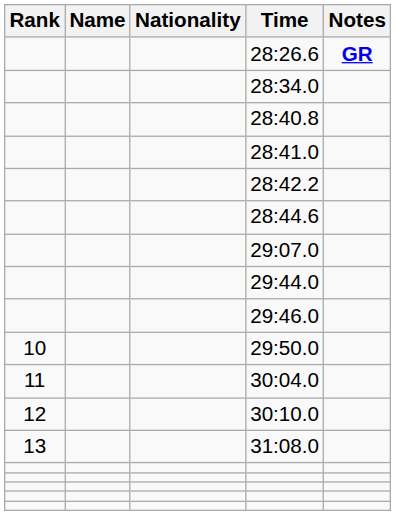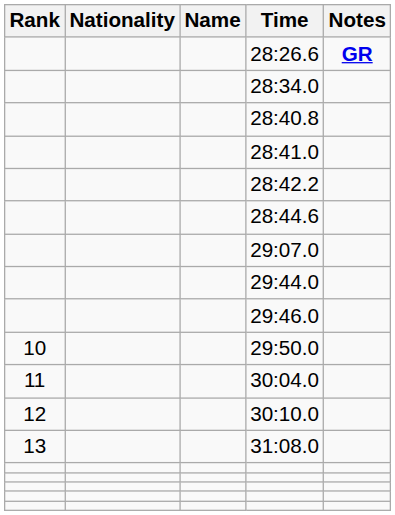 <table class="wikitable sortable" style="text-align:center">
 <tr>
 <th>Rank</th>
+<th>Nationality</th>
 <th>Name</th>
-<th>Nationality</th>
 <th>Time</th>
 <th>Notes</th>
 </tr>
 <tr>
 <td></td>
 <td align=left></td>
 <td align=left></td>
 <td>28:26.6</td>
 <td><strong><a href='#'>GR</a></strong></td>
 </tr>
 <tr>
 <td></td>
 <td align=left></td>
 <td align=left></td>
 <td>28:34.0</td>
 <td></td>
 </tr>
 <tr>
 <td></td>
+<td align="left"></td>
 <td align=left></td>
-<td align="left"></td>
 <td>28:40.8</td>
 <td></td>
 </tr>
 <tr>
 <td></td>
+<td align="left"></td>
 <td align=left></td>
-<td align="left"></td>
 <td>28:41.0</td>
 <td></td>
 </tr>
 <tr>
 <td></td>
+<td align="left"></td>
 <td align=left></td>
-<td align="left"></td>
 <td>28:42.2</td>
 <td></td>
 </tr>
 <tr>
 <td></td>
+<td align="left"></td>
 <td align=left></td>
-<td align="left"></td>
 <td>28:44.6</td>
 <td></td>
 </tr>
 <tr>
 <td></td>
+<td align="left"></td>
 <td align=left></td>
-<td align="left"></td>
 <td>29:07.0</td>
 <td></td>
 </tr>
 <tr>
 <td></td>
+<td align="left"></td>
 <td align=left></td>
-<td align="left"></td>
 <td>29:44.0</td>
 <td></td>
 </tr>
 <tr>
 <td></td>
+<td align="left"></td>
 <td align=left></td>
-<td align="left"></td>
 <td>29:46.0</td>
 <td></td>
 </tr>
 <tr>
 <td>10</td>
+<td align="left"></td>
 <td align=left></td>
-<td align="left"></td>
 <td>29:50.0</td>
 <td></td>
 </tr>
 <tr>
 <td>11</td>
+<td align="left"></td>
 <td align=left></td>
-<td align="left"></td>
 <td>30:04.0</td>
 <td></td>
 </tr>
 <tr>
 <td>12</td>
+<td align="left"></td>
 <td align=left></td>
-<td align="left"></td>
 <td>30:10.0</td>
 <td></td>
 </tr>
 <tr>
 <td>13</td>
+<td align="left"></td>
 <td align=left></td>
-<td align="left"></td>
 <td>31:08.0</td>
 <td></td>
 </tr>
 <tr>
 <td></td>
+<td align="left"></td>
 <td align=left></td>
-<td align="left"></td>
 <td></td>
 <td></td>
 </tr>
 <tr>
 <td></td>
+<td align="left"></td>
 <td align=left></td>
-<td align="left"></td>
 <td></td>
 <td></td>
 </tr>
 <tr>
 <td></td>
+<td align="left"></td>
 <td align=left></td>
-<td align="left"></td>
 <td></td>
 <td></td>
 </tr>
 <tr>
 <td></td>
+<td align="left"></td>
 <td align=left></td>
-<td align="left"></td>
 <td></td>
 <td></td>
 </tr>
 <tr>
 <td></td>
+<td align="left"></td>
 <td align=left></td>
-<td align="left"></td>
 <td></td>
 <td></td>
 </tr>
 </table>
